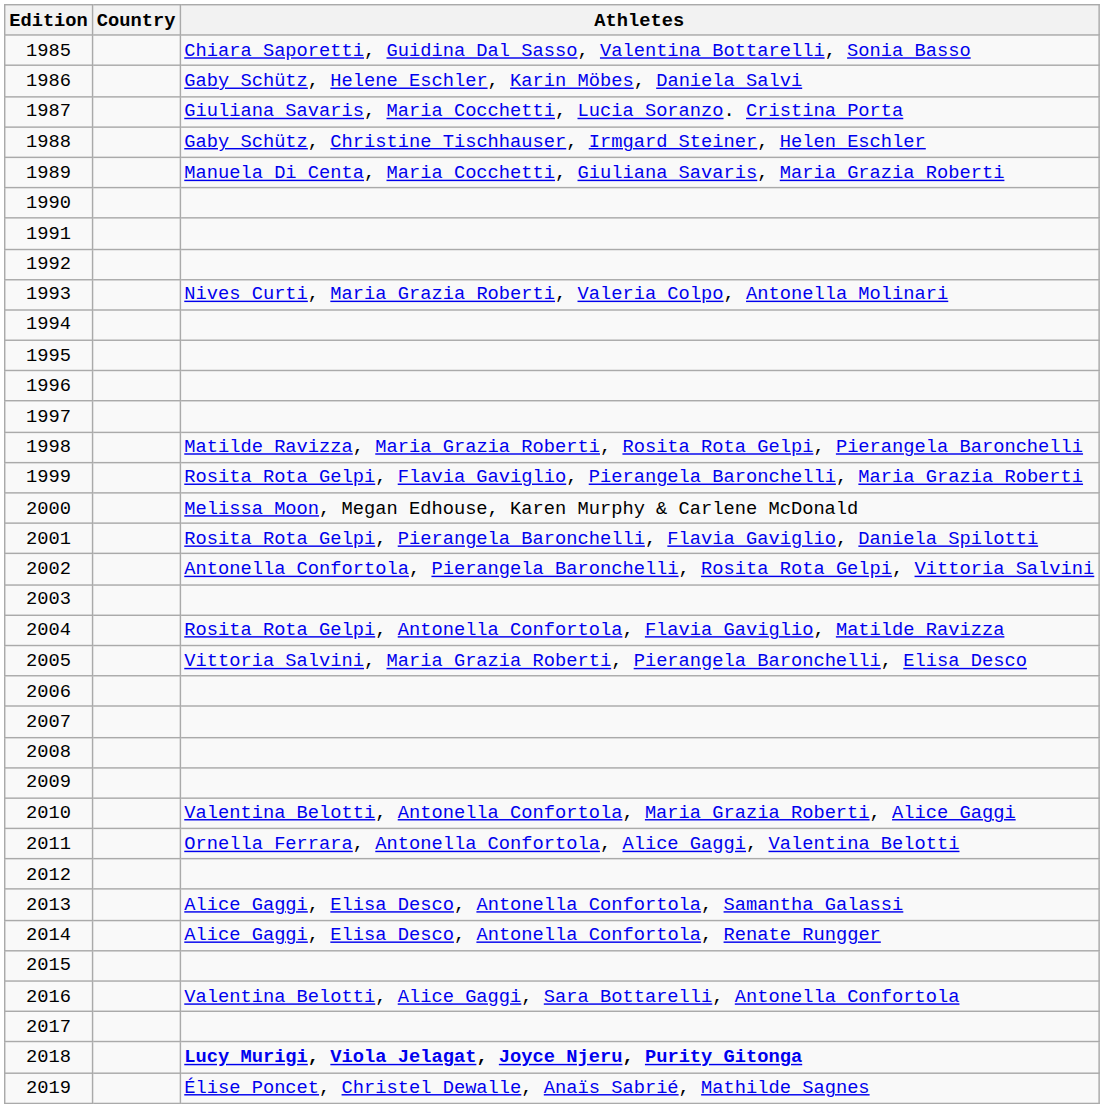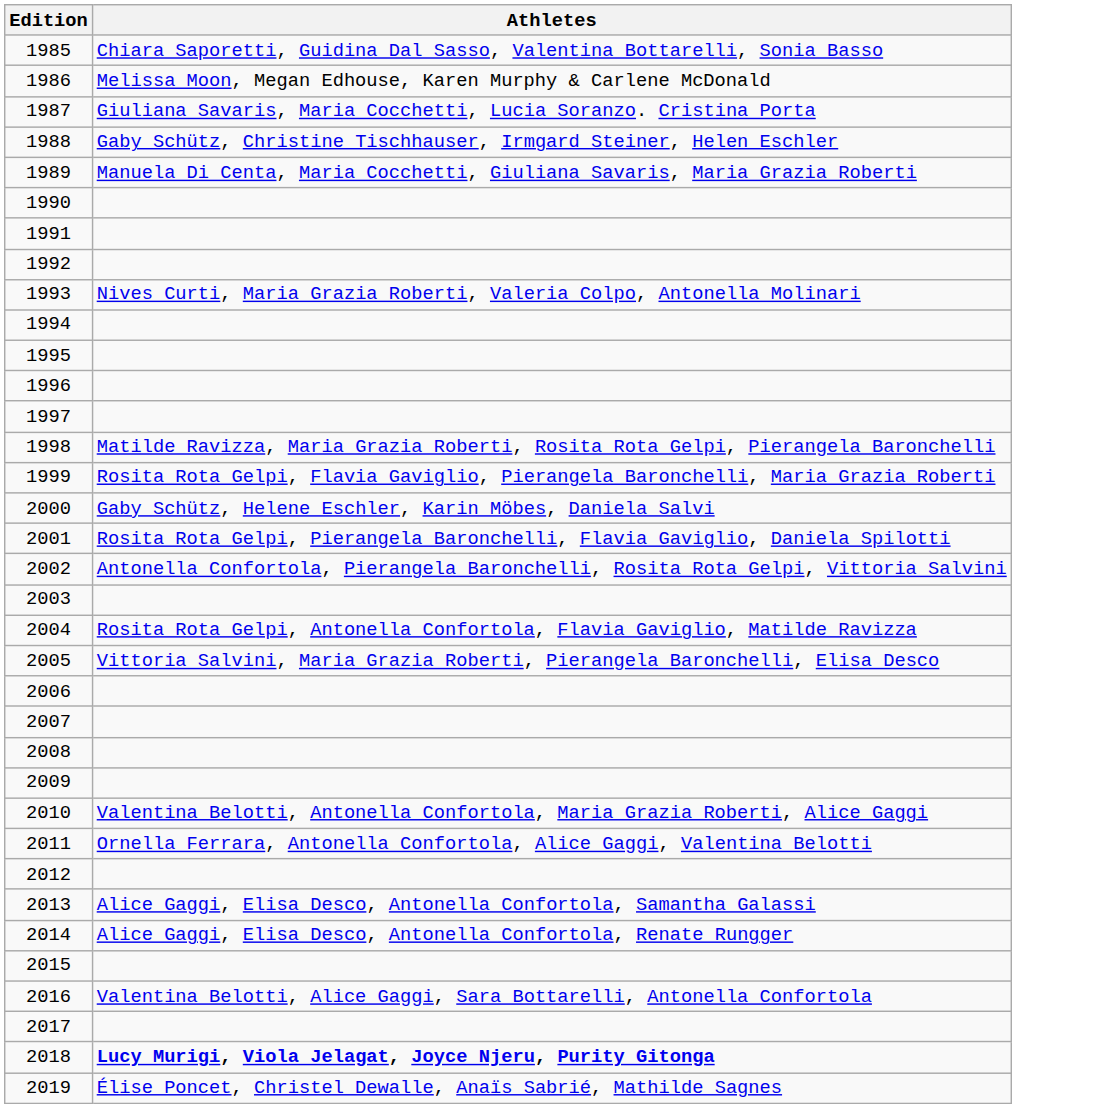 <table class=wikitable>
 <tr>
 <th>Edition</th>
-<th>Country</th>
 <th>Athletes</th>
 </tr>
 <tr>
 <td align=center>1985</td>
-<td></td>
 <td><a href='#'>Chiara Saporetti</a>, <a href='#'>Guidina Dal Sasso</a>, <a href='#'>Valentina Bottarelli</a>, <a href='#'>Sonia Basso</a></td>
 </tr>
 <tr>
 <td align=center>1986</td>
-<td></td>
-<td><a href='#'>Gaby Schütz</a>,  <a href='#'>Helene Eschler</a>, <a href='#'>Karin Möbes</a>, <a href='#'>Daniela Salvi</a></td>
+<td><a href='#'>Melissa Moon</a>, Megan Edhouse, Karen Murphy & Carlene McDonald</td>
 </tr>
 <tr>
 <td align=center>1987</td>
-<td></td>
 <td><a href='#'>Giuliana Savaris</a>, <a href='#'>Maria Cocchetti</a>, <a href='#'>Lucia Soranzo</a>. <a href='#'>Cristina Porta</a></td>
 </tr>
 <tr>
 <td align=center>1988</td>
-<td></td>
 <td><a href='#'>Gaby Schütz</a>, <a href='#'>Christine Tischhauser</a>, <a href='#'>Irmgard Steiner</a>, <a href='#'>Helen Eschler</a></td>
 </tr>
 <tr>
 <td align=center>1989</td>
-<td></td>
 <td><a href='#'>Manuela Di Centa</a>, <a href='#'>Maria Cocchetti</a>, <a href='#'>Giuliana Savaris</a>, <a href='#'>Maria Grazia Roberti</a></td>
 </tr>
 <tr>
 <td align=center>1990</td>
 <td></td>
-<td></td>
 </tr>
 <tr>
 <td align=center>1991</td>
-<td></td>
 <td></td>
 </tr>
 <tr>
 <td align=center>1992</td>
 <td></td>
-<td></td>
 </tr>
 <tr>
 <td align=center>1993</td>
-<td></td>
 <td><a href='#'>Nives Curti</a>, <a href='#'>Maria Grazia Roberti</a>, <a href='#'>Valeria Colpo</a>, <a href='#'>Antonella Molinari</a></td>
 </tr>
 <tr>
 <td align=center>1994</td>
 <td></td>
-<td></td>
 </tr>
 <tr>
 <td align=center>1995</td>
-<td></td>
 <td></td>
 </tr>
 <tr>
 <td align=center>1996</td>
 <td></td>
-<td></td>
 </tr>
 <tr>
 <td align=center>1997</td>
 <td></td>
-<td></td>
 </tr>
 <tr>
 <td align=center>1998</td>
-<td></td>
 <td><a href='#'>Matilde Ravizza</a>, <a href='#'>Maria Grazia Roberti</a>, <a href='#'>Rosita Rota Gelpi</a>, <a href='#'>Pierangela Baronchelli</a></td>
 </tr>
 <tr>
 <td align=center>1999</td>
-<td></td>
 <td><a href='#'>Rosita Rota Gelpi</a>, <a href='#'>Flavia Gaviglio</a>, <a href='#'>Pierangela Baronchelli</a>, <a href='#'>Maria Grazia Roberti</a></td>
 </tr>
 <tr>
 <td align=center>2000</td>
-<td></td>
-<td><a href='#'>Melissa Moon</a>, Megan Edhouse, Karen Murphy & Carlene McDonald</td>
+<td><a href='#'>Gaby Schütz</a>,  <a href='#'>Helene Eschler</a>, <a href='#'>Karin Möbes</a>, <a href='#'>Daniela Salvi</a></td>
 </tr>
 <tr>
 <td align=center>2001</td>
-<td></td>
 <td><a href='#'>Rosita Rota Gelpi</a>, <a href='#'>Pierangela Baronchelli</a>, <a href='#'>Flavia Gaviglio</a>, <a href='#'>Daniela Spilotti</a></td>
 </tr>
 <tr>
 <td align=center>2002</td>
-<td></td>
 <td><a href='#'>Antonella Confortola</a>, <a href='#'>Pierangela Baronchelli</a>, <a href='#'>Rosita Rota Gelpi</a>, <a href='#'>Vittoria Salvini</a></td>
 </tr>
 <tr>
 <td align=center>2003</td>
 <td></td>
-<td></td>
 </tr>
 <tr>
 <td align=center>2004</td>
-<td></td>
 <td><a href='#'>Rosita Rota Gelpi</a>, <a href='#'>Antonella Confortola</a>, <a href='#'>Flavia Gaviglio</a>, <a href='#'>Matilde Ravizza</a></td>
 </tr>
 <tr>
 <td align=center>2005</td>
-<td></td>
 <td><a href='#'>Vittoria Salvini</a>, <a href='#'>Maria Grazia Roberti</a>, <a href='#'>Pierangela Baronchelli</a>, <a href='#'>Elisa Desco</a></td>
 </tr>
 <tr>
 <td align=center>2006</td>
 <td></td>
-<td></td>
 </tr>
 <tr>
 <td align=center>2007</td>
-<td></td>
 <td></td>
 </tr>
 <tr>
 <td align=center>2008</td>
 <td></td>
-<td></td>
 </tr>
 <tr>
 <td align=center>2009</td>
 <td></td>
-<td></td>
 </tr>
 <tr>
 <td align=center>2010</td>
-<td></td>
 <td><a href='#'>Valentina Belotti</a>, <a href='#'>Antonella Confortola</a>, <a href='#'>Maria Grazia Roberti</a>, <a href='#'>Alice Gaggi</a></td>
 </tr>
 <tr>
 <td align=center>2011</td>
-<td></td>
 <td><a href='#'>Ornella Ferrara</a>, <a href='#'>Antonella Confortola</a>, <a href='#'>Alice Gaggi</a>, <a href='#'>Valentina Belotti</a></td>
 </tr>
 <tr>
 <td align=center>2012</td>
 <td></td>
-<td></td>
 </tr>
 <tr>
 <td align=center>2013</td>
-<td></td>
 <td><a href='#'>Alice Gaggi</a>, <a href='#'>Elisa Desco</a>, <a href='#'>Antonella Confortola</a>, <a href='#'>Samantha Galassi</a></td>
 </tr>
 <tr>
 <td align=center>2014</td>
-<td></td>
 <td><a href='#'>Alice Gaggi</a>, <a href='#'>Elisa Desco</a>, <a href='#'>Antonella Confortola</a>, <a href='#'>Renate Rungger</a></td>
 </tr>
 <tr>
 <td align=center>2015</td>
 <td></td>
-<td></td>
 </tr>
 <tr>
 <td align=center>2016</td>
-<td></td>
 <td><a href='#'>Valentina Belotti</a>, <a href='#'>Alice Gaggi</a>, <a href='#'>Sara Bottarelli</a>, <a href='#'>Antonella Confortola</a></td>
 </tr>
 <tr>
 <td align=center>2017</td>
 <td></td>
-<td></td>
 </tr>
 <tr>
 <td align=center>2018</td>
-<td></td>
 <td><strong><a href='#'>Lucy Murigi</a>, <a href='#'>Viola Jelagat</a>, <a href='#'>Joyce Njeru</a>, <a href='#'>Purity Gitonga</a></strong></td>
 </tr>
 <tr>
 <td align=center>2019</td>
-<td></td>
 <td><a href='#'>Élise Poncet</a>, <a href='#'>Christel Dewalle</a>, <a href='#'>Anaïs Sabrié</a>, <a href='#'>Mathilde Sagnes</a></td>
 </tr>
 </table>
